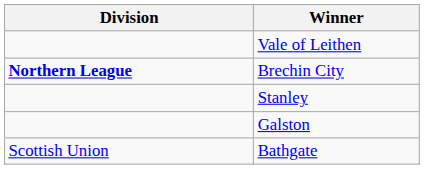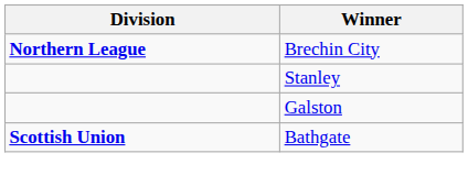 <table class="wikitable">
 <tr>
 <th width=230>Division</th>
 <th width=150>Winner</th>
-</tr>
-<tr>
-<td></td>
-<td><a href='#'>Vale of Leithen</a></td>
 </tr>
 <tr>
 <td><strong><a href='#'>Northern League</a></strong></td>
 <td><a href='#'>Brechin City</a></td>
 </tr>
 <tr>
 <td></td>
 <td><a href='#'>Stanley</a></td>
 </tr>
 <tr>
 <td></td>
 <td><a href='#'>Galston</a></td>
 </tr>
 <tr>
-<td><a href='#'>Scottish Union</a></td>
+<td><strong><a href='#'>Scottish Union</a></strong></td>
 <td><a href='#'>Bathgate</a></td>
 </tr>
 </table>
